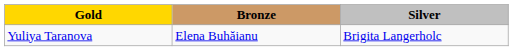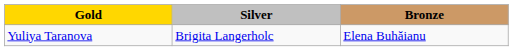 <table class="wikitable" style="text-align:left">
 <tr align="center">
 <td width=200 bgcolor=gold><strong>Gold</strong></td>
+<td width=200 bgcolor=silver><strong>Silver</strong></td>
 <td width=200 bgcolor=CC9966><strong>Bronze</strong></td>
-<td width=200 bgcolor=silver><strong>Silver</strong></td>
 </tr>
 <tr>
 <td><a href='#'>Yuliya Taranova</a><br><em></em></td>
+<td><a href='#'>Brigita Langerholc</a><br><em></em></td>
 <td><a href='#'>Elena Buhăianu</a><br><em></em></td>
-<td><a href='#'>Brigita Langerholc</a><br><em></em></td>
 </tr>
 </table>
